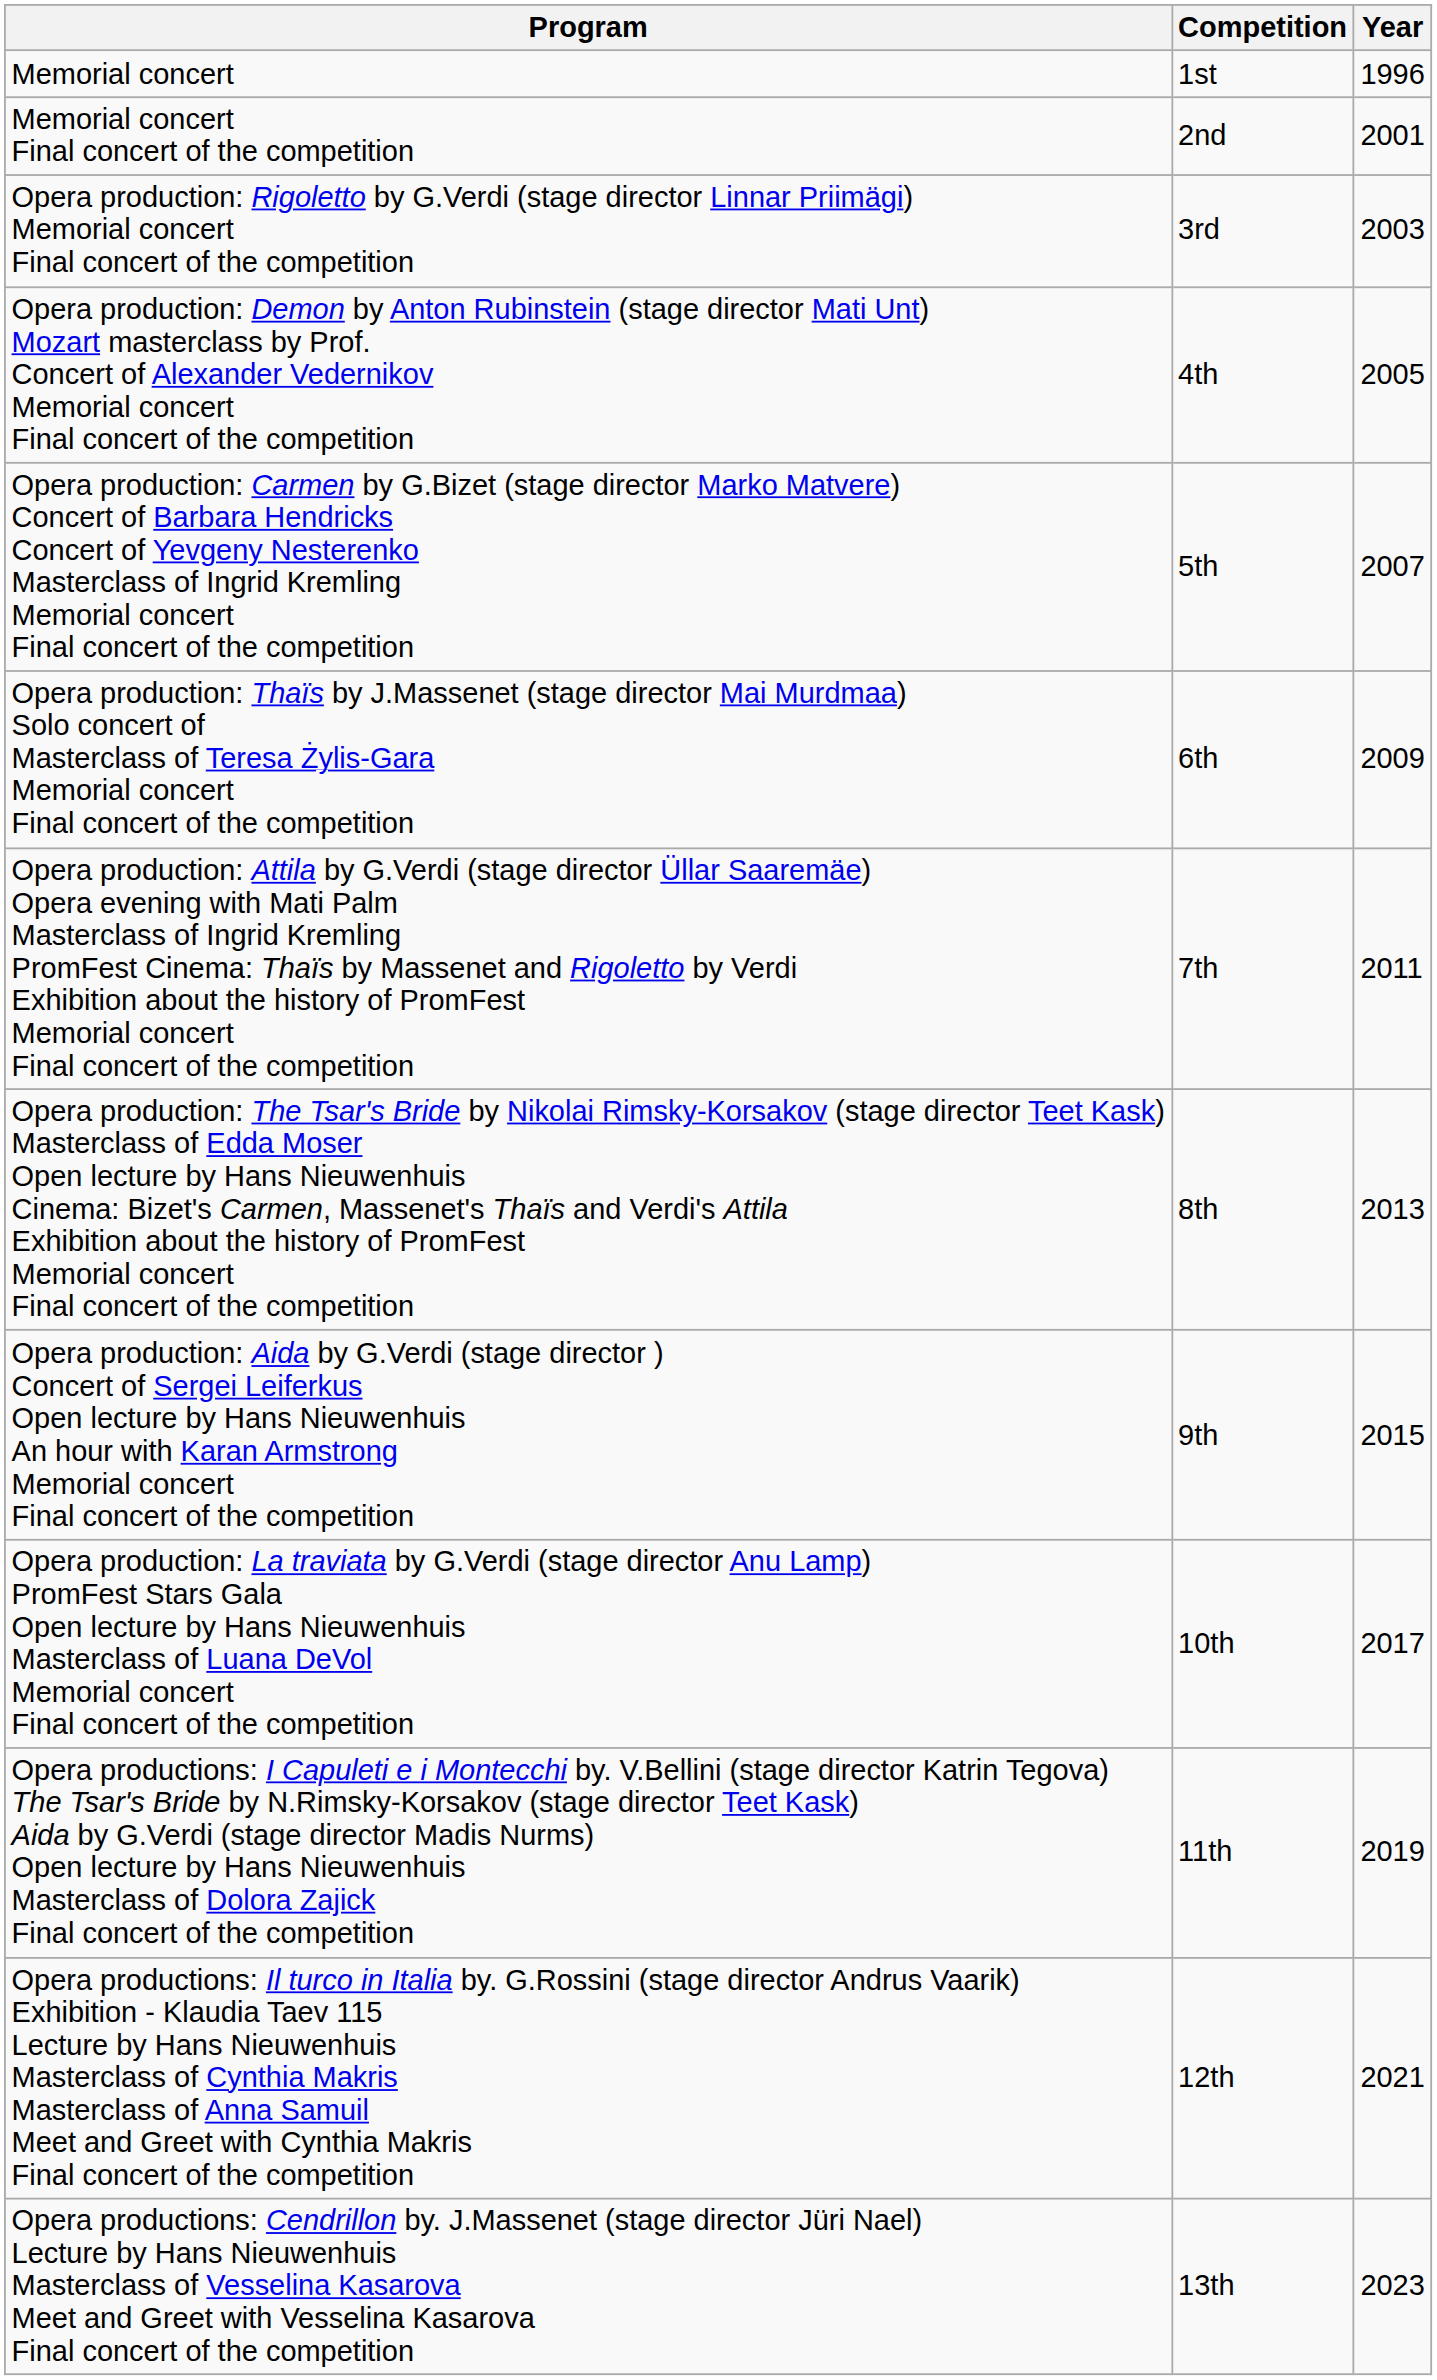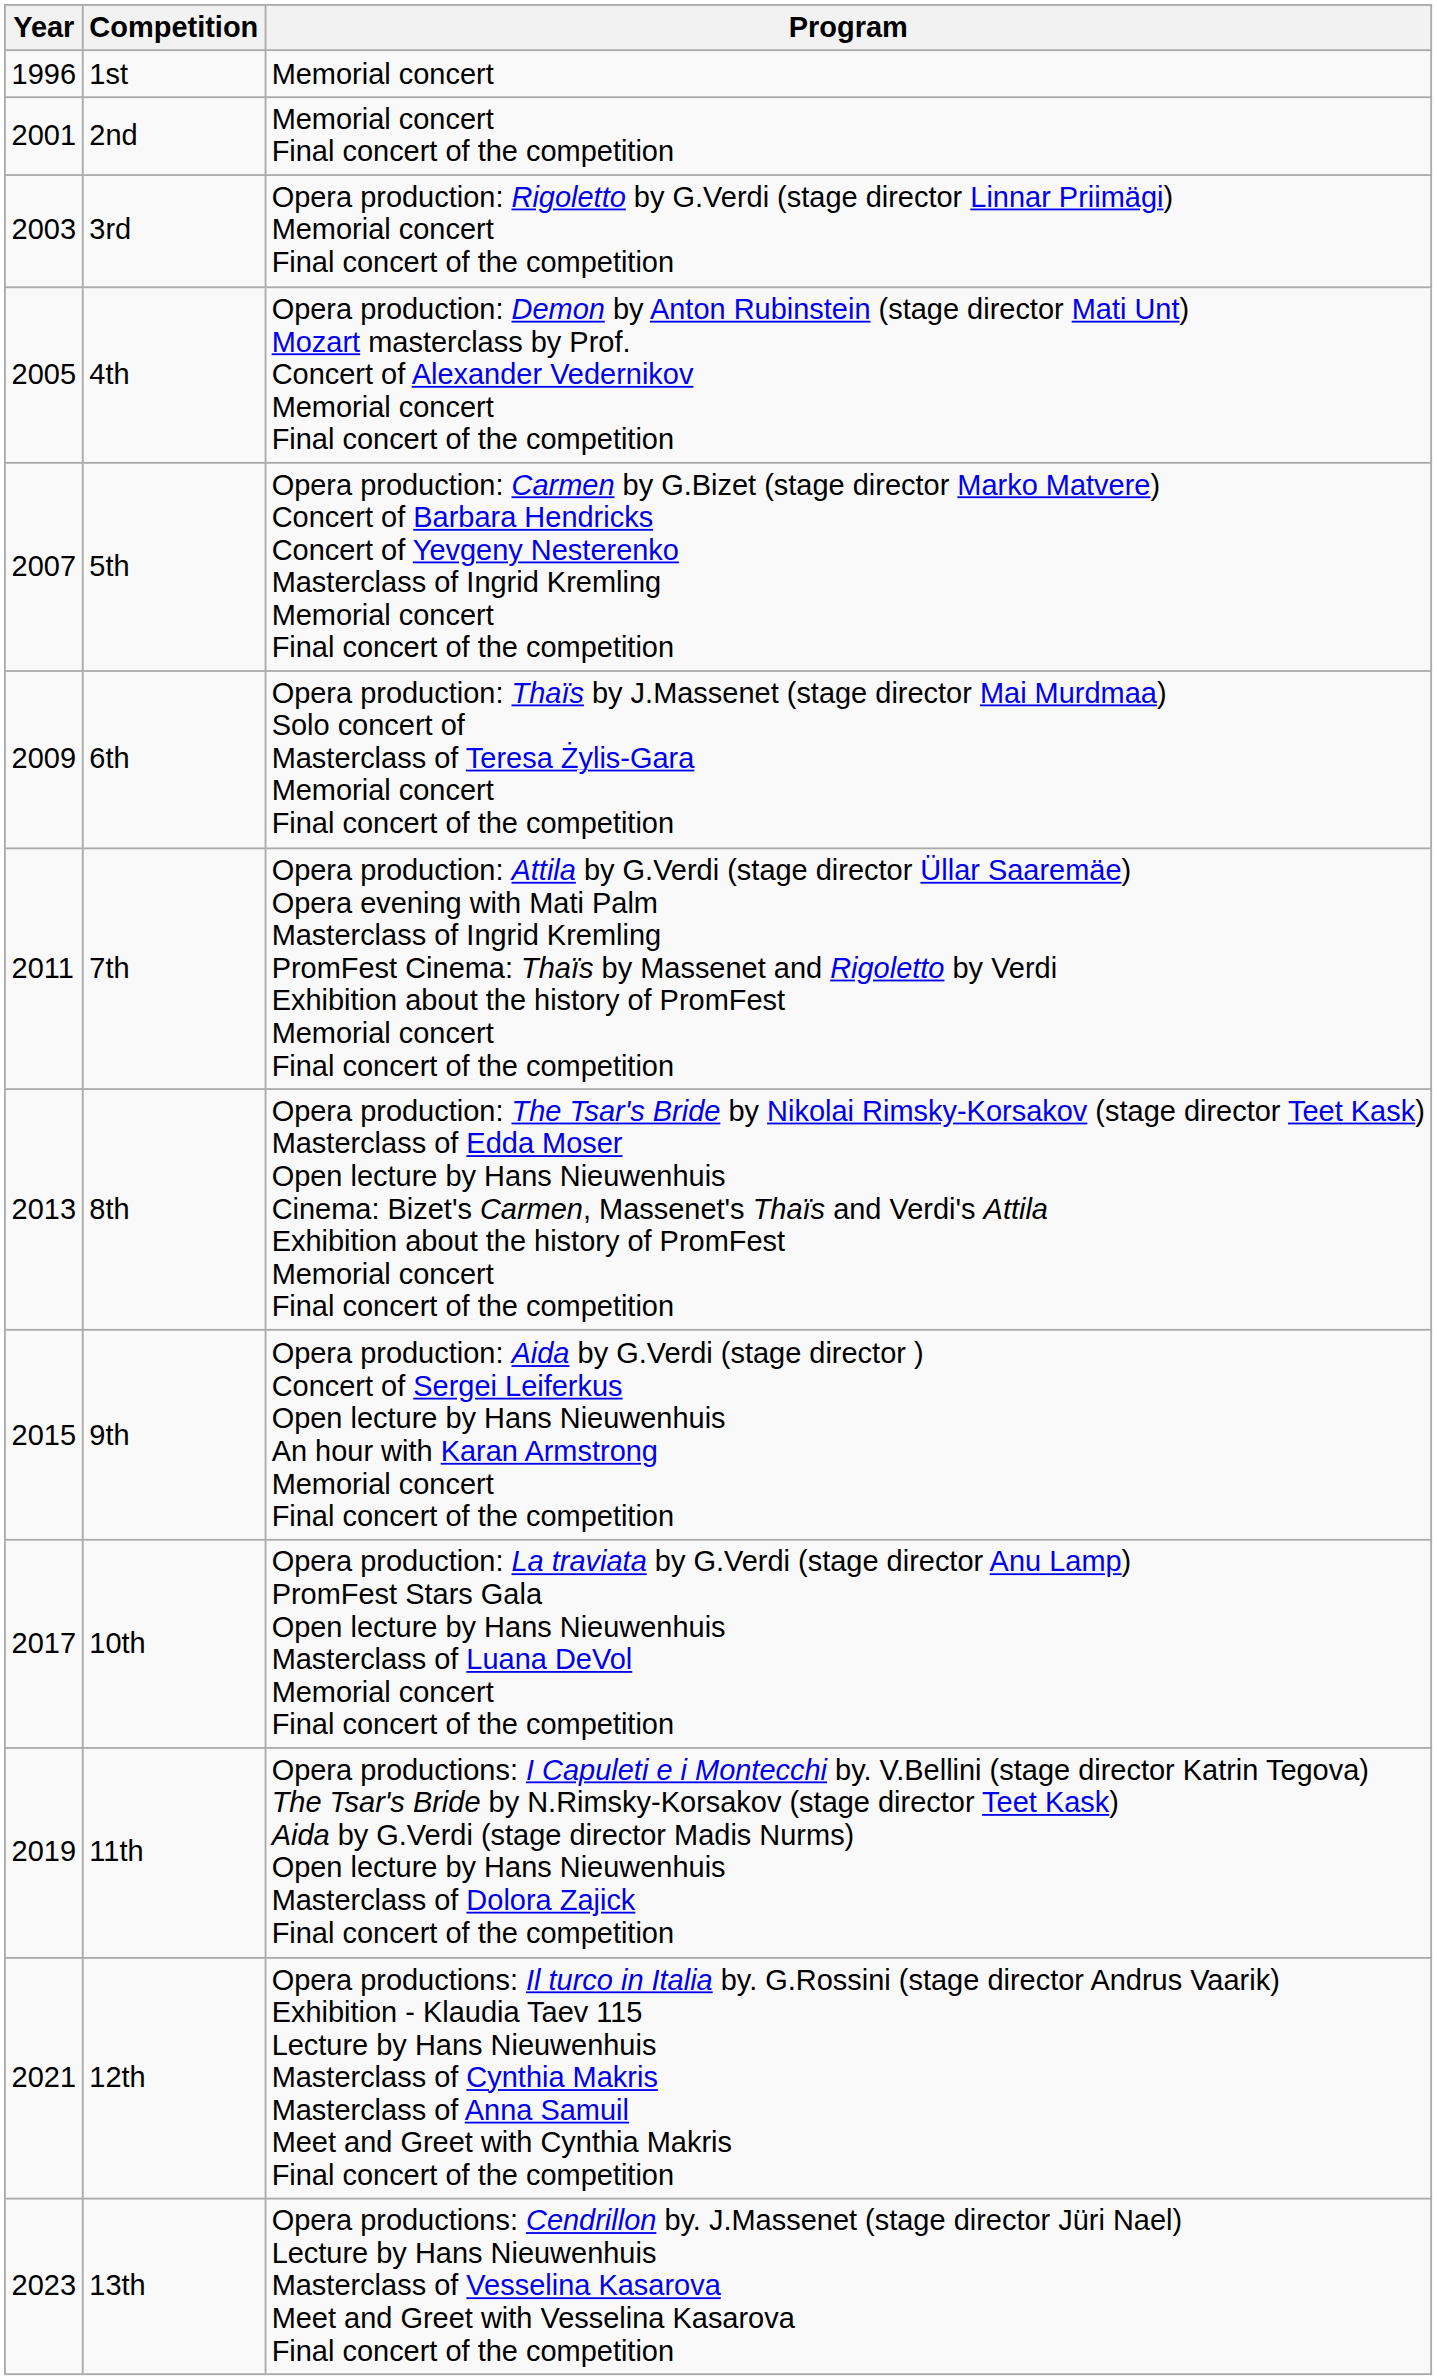 <table class="wikitable">
 <tr>
+<th>Year</th>
+<th>Competition</th>
 <th>Program</th>
-<th>Competition</th>
-<th>Year</th>
 </tr>
 <tr>
+<td>1996</td>
+<td>1st</td>
 <td>Memorial concert</td>
-<td>1st</td>
-<td>1996</td>
 </tr>
 <tr>
+<td>2001</td>
+<td>2nd</td>
 <td>Memorial concert<br>Final concert of the competition</td>
-<td>2nd</td>
-<td>2001</td>
 </tr>
 <tr>
+<td>2003</td>
+<td>3rd</td>
 <td>Opera production: <em><a href='#'>Rigoletto</a></em> by G.Verdi (stage director <a href='#'>Linnar Priimägi</a>)<br>Memorial concert<br>Final concert of the competition</td>
-<td>3rd</td>
-<td>2003</td>
 </tr>
 <tr>
+<td>2005</td>
+<td>4th</td>
 <td>Opera production: <em><a href='#'>Demon</a></em> by <a href='#'>Anton Rubinstein</a> (stage director <a href='#'>Mati Unt</a>)<br><a href='#'>Mozart</a> masterclass by Prof. <br>Concert of <a href='#'>Alexander Vedernikov</a><br>Memorial concert<br>Final concert of the competition</td>
-<td>4th</td>
-<td>2005</td>
 </tr>
 <tr>
+<td>2007</td>
+<td>5th</td>
 <td>Opera production: <em><a href='#'>Carmen</a></em> by G.Bizet (stage director <a href='#'>Marko Matvere</a>)<br>Concert of <a href='#'>Barbara Hendricks</a><br>Concert of <a href='#'>Yevgeny Nesterenko</a><br>Masterclass of Ingrid Kremling<br>Memorial concert<br>Final concert of the competition</td>
-<td>5th</td>
-<td>2007</td>
 </tr>
 <tr>
+<td>2009</td>
+<td>6th</td>
 <td>Opera production: <em><a href='#'>Thaïs</a></em> by J.Massenet (stage director <a href='#'>Mai Murdmaa</a>)<br>Solo concert of <br>Masterclass of <a href='#'>Teresa Żylis-Gara</a><br>Memorial concert<br>Final concert of the competition</td>
-<td>6th</td>
-<td>2009</td>
 </tr>
 <tr>
+<td>2011</td>
+<td>7th</td>
 <td>Opera production: <em><a href='#'>Attila</a></em> by G.Verdi (stage director <a href='#'>Üllar Saaremäe</a>)<br>Opera evening with Mati Palm<br>Masterclass of Ingrid Kremling<br>PromFest Cinema: <em>Thaïs</em> by Massenet and <em><a href='#'>Rigoletto</a></em> by Verdi<br>Exhibition about the history of PromFest<br>Memorial concert<br>Final concert of the competition</td>
-<td>7th</td>
-<td>2011</td>
 </tr>
 <tr>
+<td>2013</td>
+<td>8th</td>
 <td>Opera production: <em><a href='#'>The Tsar's Bride</a></em> by <a href='#'>Nikolai Rimsky-Korsakov</a> (stage director <a href='#'>Teet Kask</a>)<br>Masterclass of <a href='#'>Edda Moser</a><br>Open lecture by Hans Nieuwenhuis<br>Cinema: Bizet's <em>Carmen</em>, Massenet's <em>Thaïs</em> and Verdi's <em>Attila</em><br>Exhibition about the history of PromFest<br>Memorial concert<br>Final concert of the competition</td>
-<td>8th</td>
-<td>2013</td>
 </tr>
 <tr>
+<td>2015</td>
+<td>9th</td>
 <td>Opera production: <em><a href='#'>Aida</a></em> by G.Verdi (stage director )<br>Concert of <a href='#'>Sergei Leiferkus</a><br>Open lecture by Hans Nieuwenhuis<br>An hour with <a href='#'>Karan Armstrong</a><br>Memorial concert<br>Final concert of the competition</td>
-<td>9th</td>
-<td>2015</td>
 </tr>
 <tr>
+<td>2017</td>
+<td>10th</td>
 <td>Opera production: <em><a href='#'>La traviata</a></em> by G.Verdi (stage director <a href='#'>Anu Lamp</a>)<br>PromFest Stars Gala<br>Open lecture by Hans Nieuwenhuis<br>Masterclass of <a href='#'>Luana DeVol</a><br>Memorial concert<br>Final concert of the competition</td>
-<td>10th</td>
-<td>2017</td>
 </tr>
 <tr>
+<td>2019</td>
+<td>11th</td>
 <td>Opera productions: <em><a href='#'>I Capuleti e i Montecchi</a></em> by. V.Bellini (stage director Katrin Tegova)<br><em>The Tsar's Bride</em> by N.Rimsky-Korsakov (stage director <a href='#'>Teet Kask</a>)<br><em>Aida</em> by G.Verdi (stage director Madis Nurms)<br>Open lecture by Hans Nieuwenhuis<br>Masterclass of <a href='#'>Dolora Zajick</a><br>Final concert of the competition</td>
-<td>11th</td>
-<td>2019</td>
 </tr>
 <tr>
+<td>2021</td>
+<td>12th</td>
 <td>Opera productions: <em><a href='#'>Il turco in Italia</a></em> by. G.Rossini (stage director Andrus Vaarik)<br>Exhibition - Klaudia Taev 115<br>Lecture by Hans Nieuwenhuis<br>Masterclass of <a href='#'>Cynthia Makris</a><br>Masterclass of <a href='#'>Anna Samuil</a><br>Meet and Greet with Cynthia Makris<br>Final concert of the competition</td>
-<td>12th</td>
-<td>2021</td>
 </tr>
 <tr>
+<td>2023</td>
+<td>13th</td>
 <td>Opera productions: <em><a href='#'>Cendrillon</a></em> by. J.Massenet (stage director Jüri Nael)<br>Lecture by Hans Nieuwenhuis<br>Masterclass of <a href='#'>Vesselina Kasarova</a><br>Meet and Greet with Vesselina Kasarova<br>Final concert of the competition</td>
-<td>13th</td>
-<td>2023</td>
 </tr>
 </table>
